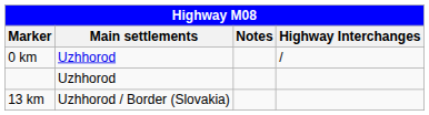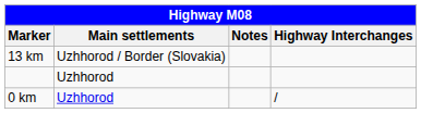 <table class="wikitable" style="margin-left:0.5em;">
 <tr>
 <td colspan="4" style="color:#fff;background-color:#0000FF; text-align: center;"><strong>Highway M08</strong></td>
 </tr>
 <tr>
 <th>Marker</th>
 <th>Main settlements</th>
 <th>Notes</th>
 <th>Highway Interchanges</th>
 </tr>
 <tr>
-<td>0 km</td>
-<td><a href='#'>Uzhhorod</a></td>
+<td>13 km</td>
+<td>Uzhhorod / Border (Slovakia)</td>
 <td></td>
-<td>/<strong></strong></td>
+<td> </td>
 </tr>
 <tr>
 <td></td>
 <td>Uzhhorod</td>
 <td></td>
 <td></td>
 </tr>
 <tr>
-<td>13 km</td>
-<td>Uzhhorod / Border (Slovakia)</td>
+<td>0 km</td>
+<td><a href='#'>Uzhhorod</a></td>
 <td></td>
-<td> </td>
+<td>/<strong></strong></td>
 </tr>
 </table>
